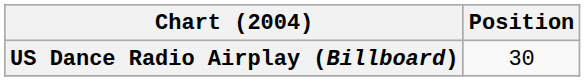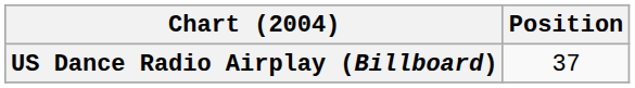 <table class="wikitable plainrowheaders" style="text-align:center">
 <tr>
 <th scope="col">Chart (2004)</th>
 <th scope="col">Position</th>
 </tr>
 <tr>
 <th scope="row">US Dance Radio Airplay (<em>Billboard</em>)</th>
-<td>30</td>
+<td>37</td>
 </tr>
 </table>
